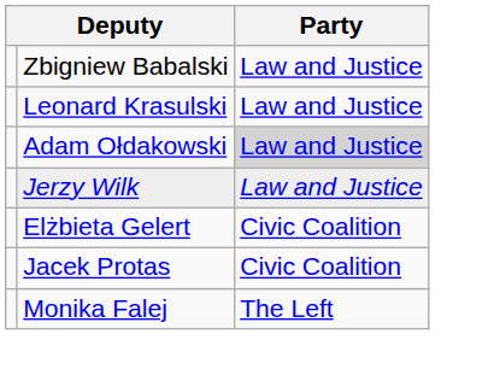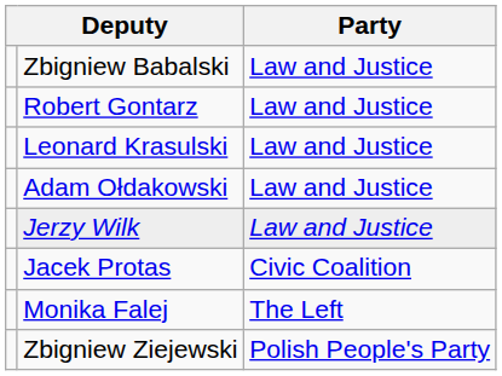 <table class="wikitable">
 <tr>
 <th colspan="2">Deputy</th>
 <th>Party</th>
 </tr>
 <tr>
 <td></td>
 <td>Zbigniew Babalski</td>
 <td><a href='#'>Law and Justice</a></td>
 </tr>
 <tr>
 <td></td>
+<td><a href='#'>Robert Gontarz</a></td>
+<td><a href='#'>Law and Justice</a></td>
+</tr>
+<tr>
+<td></td>
 <td><a href='#'>Leonard Krasulski</a></td>
 <td><a href='#'>Law and Justice</a></td>
 </tr>
 <tr>
 <td></td>
 <td><a href='#'>Adam Ołdakowski</a></td>
-<td style="background: lightgrey;"><a href='#'>Law and Justice</a></td>
+<td><a href='#'>Law and Justice</a></td>
 </tr>
 <tr>
 <td></td>
 <td style="background:#eee;"><em><a href='#'>Jerzy Wilk</a></em></td>
 <td style="background:#eee;"><em><a href='#'>Law and Justice</a></em></td>
-</tr>
-<tr>
-<td></td>
-<td><a href='#'>Elżbieta Gelert</a></td>
-<td><a href='#'>Civic Coalition</a></td>
 </tr>
 <tr>
 <td></td>
 <td><a href='#'>Jacek Protas</a></td>
 <td><a href='#'>Civic Coalition</a></td>
 </tr>
 <tr>
 <td></td>
 <td><a href='#'>Monika Falej</a></td>
 <td><a href='#'>The Left</a></td>
 </tr>
+<tr>
+<td></td>
+<td>Zbigniew Ziejewski</td>
+<td><a href='#'>Polish People's Party</a></td>
+</tr>
 </table>
